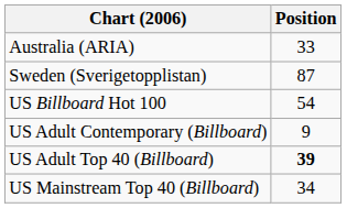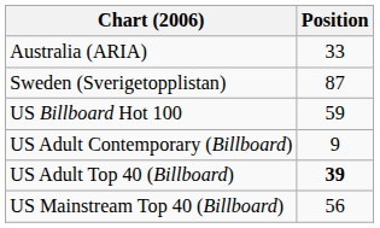 <table class="wikitable sortable">
 <tr>
 <th>Chart (2006)</th>
 <th>Position</th>
 </tr>
 <tr>
 <td>Australia (ARIA)</td>
 <td style="text-align:center;">33</td>
 </tr>
 <tr>
 <td>Sweden (Sverigetopplistan)</td>
 <td style="text-align:center;">87</td>
 </tr>
 <tr>
 <td>US <em>Billboard</em> Hot 100</td>
-<td style="text-align:center;">54</td>
+<td style="text-align:center;">59</td>
 </tr>
 <tr>
 <td>US Adult Contemporary (<em>Billboard</em>)</td>
 <td style="text-align:center;">9</td>
 </tr>
 <tr>
 <td>US Adult Top 40 (<em>Billboard</em>)</td>
 <td style="text-align:center;"><strong>39</strong></td>
 </tr>
 <tr>
 <td>US Mainstream Top 40 (<em>Billboard</em>)</td>
-<td style="text-align:center;">34</td>
+<td style="text-align:center;">56</td>
 </tr>
 </table>
